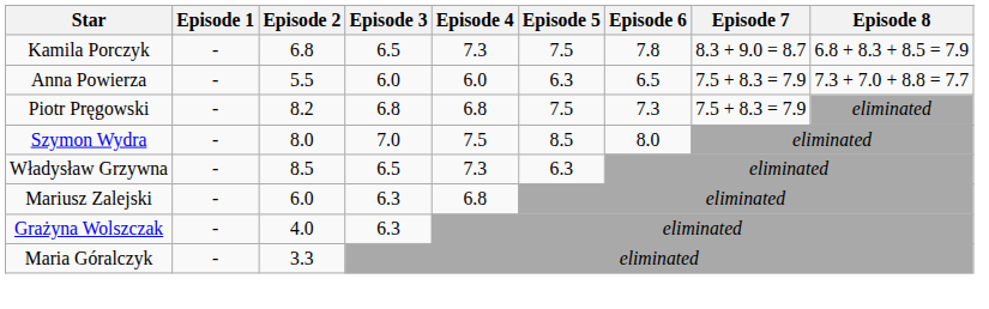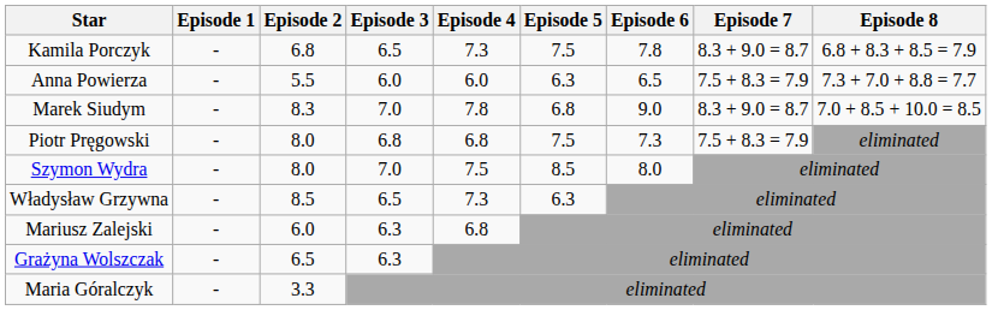 <table class="wikitable" style="text-align:center;">
 <tr>
 <th>Star</th>
 <th>Episode 1</th>
 <th>Episode 2</th>
 <th>Episode 3</th>
 <th>Episode 4</th>
 <th>Episode 5</th>
 <th>Episode 6</th>
 <th>Episode 7</th>
 <th>Episode 8</th>
 </tr>
 <tr>
 <td>Kamila Porczyk</td>
 <td>-</td>
 <td>6.8</td>
 <td>6.5</td>
 <td>7.3</td>
 <td>7.5</td>
 <td>7.8</td>
 <td>8.3 + 9.0 = 8.7</td>
 <td><span>6.8</span> + 8.3 + <span>8.5</span> = 7.9</td>
 </tr>
 <tr>
 <td>Anna Powierza</td>
 <td>-</td>
 <td>5.5</td>
 <td><span>6.0</span></td>
 <td><span>6.0</span></td>
 <td><span>6.3</span></td>
 <td><span>6.5</span></td>
 <td>7.5 + 8.3 = 7.9</td>
 <td>7.3 + <span>7.0</span> + 8.8 = <span>7.7</span></td>
 </tr>
 <tr>
+<td>Marek Siudym</td>
+<td>-</td>
+<td>8.3</td>
+<td>7.0</td>
+<td>7.8</td>
+<td>6.8</td>
+<td>9.0</td>
+<td>8.3 + 9.0 = 8.7</td>
+<td>7.0 + 8.5 + 10.0 = 8.5</td>
+</tr>
+<tr>
 <td>Piotr Pręgowski</td>
 <td>-</td>
-<td>8.2</td>
+<td>8.0</td>
 <td>6.8</td>
 <td>6.8</td>
 <td>7.5</td>
 <td>7.3</td>
 <td>7.5 + 8.3 = 7.9</td>
 <td style="background:darkgrey;" align="center" colspan="1"><em>eliminated</em></td>
 </tr>
 <tr>
 <td><a href='#'>Szymon Wydra</a></td>
 <td>-</td>
 <td>8.0</td>
 <td>7.0</td>
 <td>7.5</td>
 <td>8.5</td>
 <td>8.0</td>
 <td style="background:darkgrey;" align="center" colspan="2"><em>eliminated</em></td>
 </tr>
 <tr>
 <td>Władysław Grzywna</td>
 <td>-</td>
 <td>8.5</td>
 <td>6.5</td>
 <td>7.3</td>
 <td>6.3</td>
 <td style="background:darkgrey;" align="center" colspan="3"><em>eliminated</em></td>
 </tr>
 <tr>
 <td>Mariusz Zalejski</td>
 <td>-</td>
 <td>6.0</td>
 <td>6.3</td>
 <td>6.8</td>
 <td style="background:darkgrey;" align="center" colspan="4"><em>eliminated</em></td>
 </tr>
 <tr>
 <td><a href='#'>Grażyna Wolszczak</a></td>
 <td>-</td>
-<td>4.0</td>
+<td>6.5</td>
 <td>6.3</td>
 <td style="background:darkgrey;" align="center" colspan="5"><em>eliminated</em></td>
 </tr>
 <tr>
 <td>Maria Góralczyk</td>
 <td>-</td>
 <td><span>3.3</span></td>
 <td style="background:darkgrey;" align="center" colspan="6"><em>eliminated</em></td>
 </tr>
 </table>
